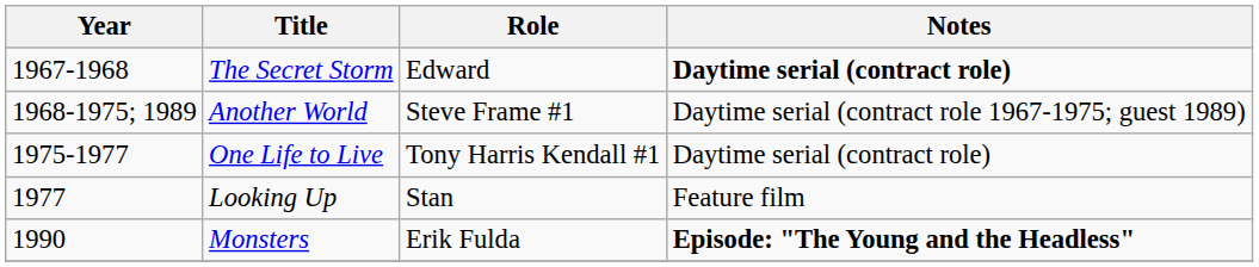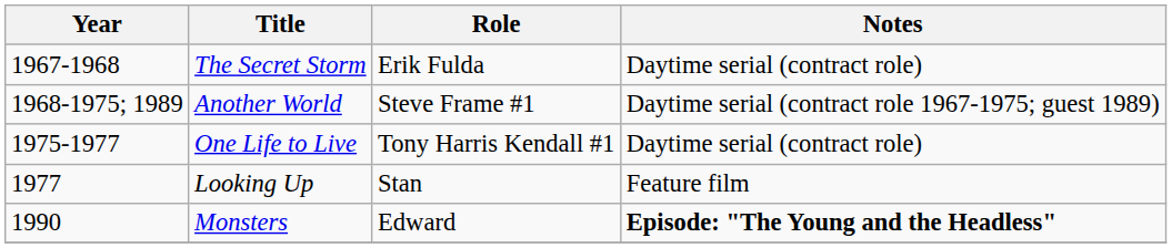 <table class="wikitable">
 <tr>
 <th>Year</th>
 <th>Title</th>
 <th>Role</th>
 <th>Notes</th>
 </tr>
 <tr>
 <td>1967-1968</td>
 <td><em><a href='#'>The Secret Storm</a></em></td>
-<td>Edward</td>
-<td><strong>Daytime serial (contract role)</strong></td>
+<td>Erik Fulda</td>
+<td>Daytime serial (contract role)</td>
 </tr>
 <tr>
 <td>1968-1975; 1989</td>
 <td><em><a href='#'>Another World</a></em></td>
 <td>Steve Frame #1</td>
 <td>Daytime serial (contract role 1967-1975; guest 1989)</td>
 </tr>
 <tr>
 <td>1975-1977</td>
 <td><em><a href='#'>One Life to Live</a></em></td>
 <td>Tony Harris Kendall #1</td>
 <td>Daytime serial (contract role)</td>
 </tr>
 <tr>
 <td>1977</td>
 <td><em>Looking Up</em></td>
 <td>Stan</td>
 <td>Feature film</td>
 </tr>
 <tr>
 <td>1990</td>
 <td><em><a href='#'>Monsters</a></em></td>
-<td>Erik Fulda</td>
+<td>Edward</td>
 <td><strong>Episode: "The Young and the Headless"</strong></td>
 </tr>
 <tr>
 </tr>
 </table>
